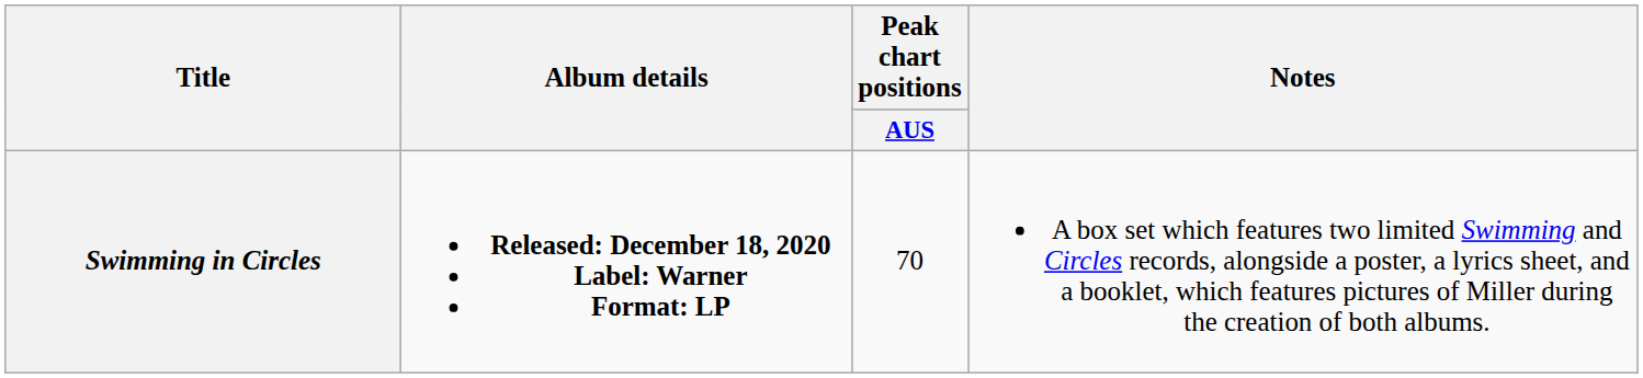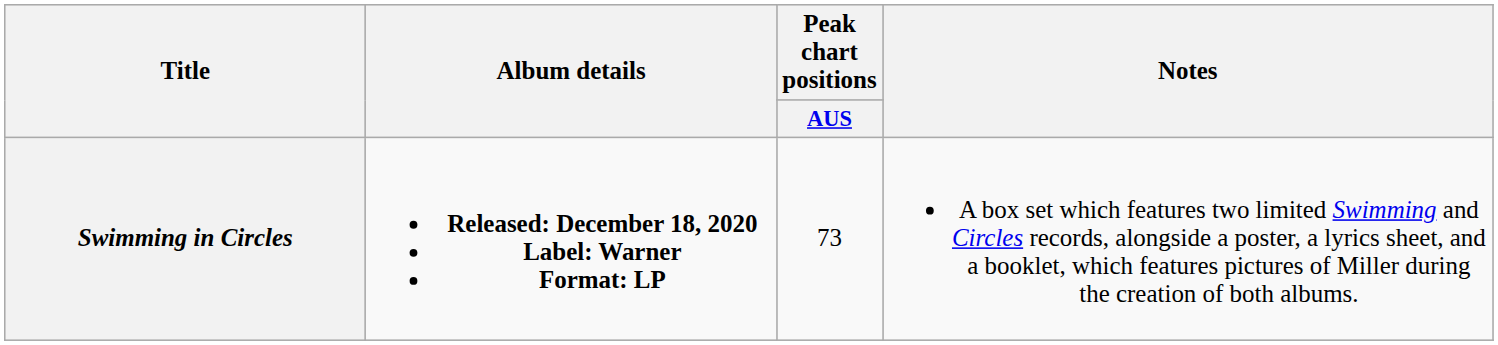 <table class="wikitable plainrowheaders" style="text-align:center;">
 <tr>
 <th scope="col" rowspan="2" style="width:14em;">Title</th>
 <th scope="col" rowspan="2" style="width:16em;">Album details</th>
 <th scope="col" colspan="1">Peak chart positions</th>
 <th scope="col" rowspan="2" style="width:24em;">Notes</th>
 </tr>
 <tr>
 <th scope="col" style="width:2.5em;font-size:90%;"><a href='#'>AUS</a><br></th>
 </tr>
 <tr>
 <th scope="row"><em>Swimming in Circles</em></th>
 <td><strong><br><ul><li>Released: December 18, 2020</li><li>Label: Warner</li><li>Format: LP</li></ul></strong></td>
-<td>70</td>
+<td>73</td>
 <td><br><ul><li>A box set which features two limited <em><a href='#'>Swimming</a></em> and <em><a href='#'>Circles</a></em> records, alongside a poster, a lyrics sheet, and a booklet, which features pictures of Miller during the creation of both albums.</li></ul></td>
 </tr>
 </table>
